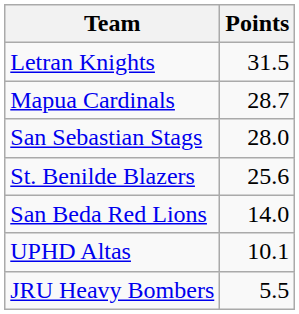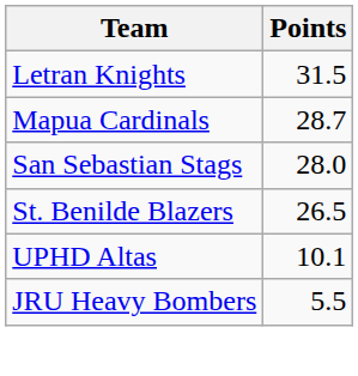 <table class=wikitable>
 <tr>
 <th>Team</th>
 <th>Points</th>
 </tr>
 <tr>
 <td> <a href='#'>Letran Knights</a></td>
 <td align=right>31.5</td>
 </tr>
 <tr>
 <td> <a href='#'>Mapua Cardinals</a></td>
 <td align=right>28.7</td>
 </tr>
 <tr>
 <td> <a href='#'>San Sebastian Stags</a></td>
 <td align=right>28.0</td>
 </tr>
 <tr>
 <td> <a href='#'>St. Benilde Blazers</a></td>
-<td align=right>25.6</td>
-</tr>
-<tr>
-<td> <a href='#'>San Beda Red Lions</a></td>
-<td align=right>14.0</td>
+<td align=right>26.5</td>
 </tr>
 <tr>
 <td> <a href='#'>UPHD Altas</a></td>
 <td align=right>10.1</td>
 </tr>
 <tr>
 <td> <a href='#'>JRU Heavy Bombers</a></td>
 <td align=right>5.5</td>
 </tr>
 </table>
